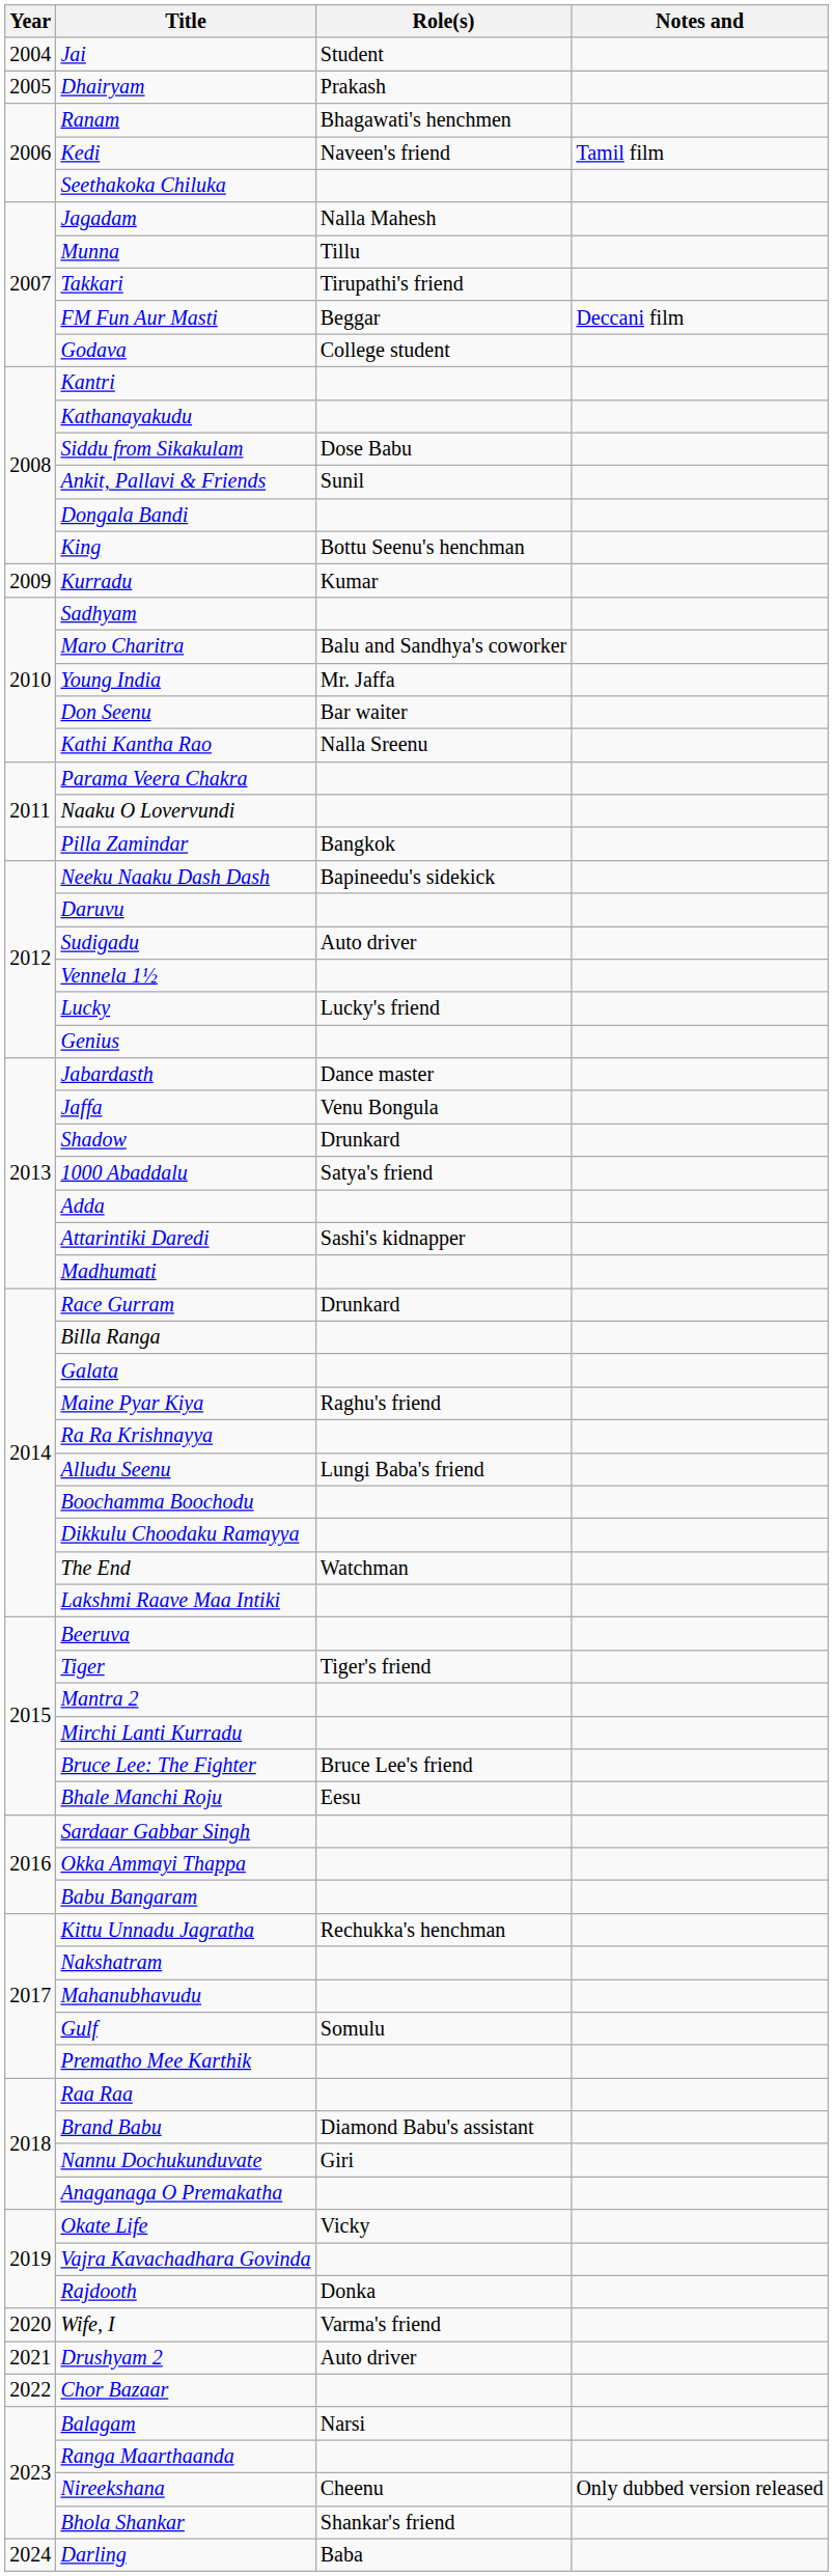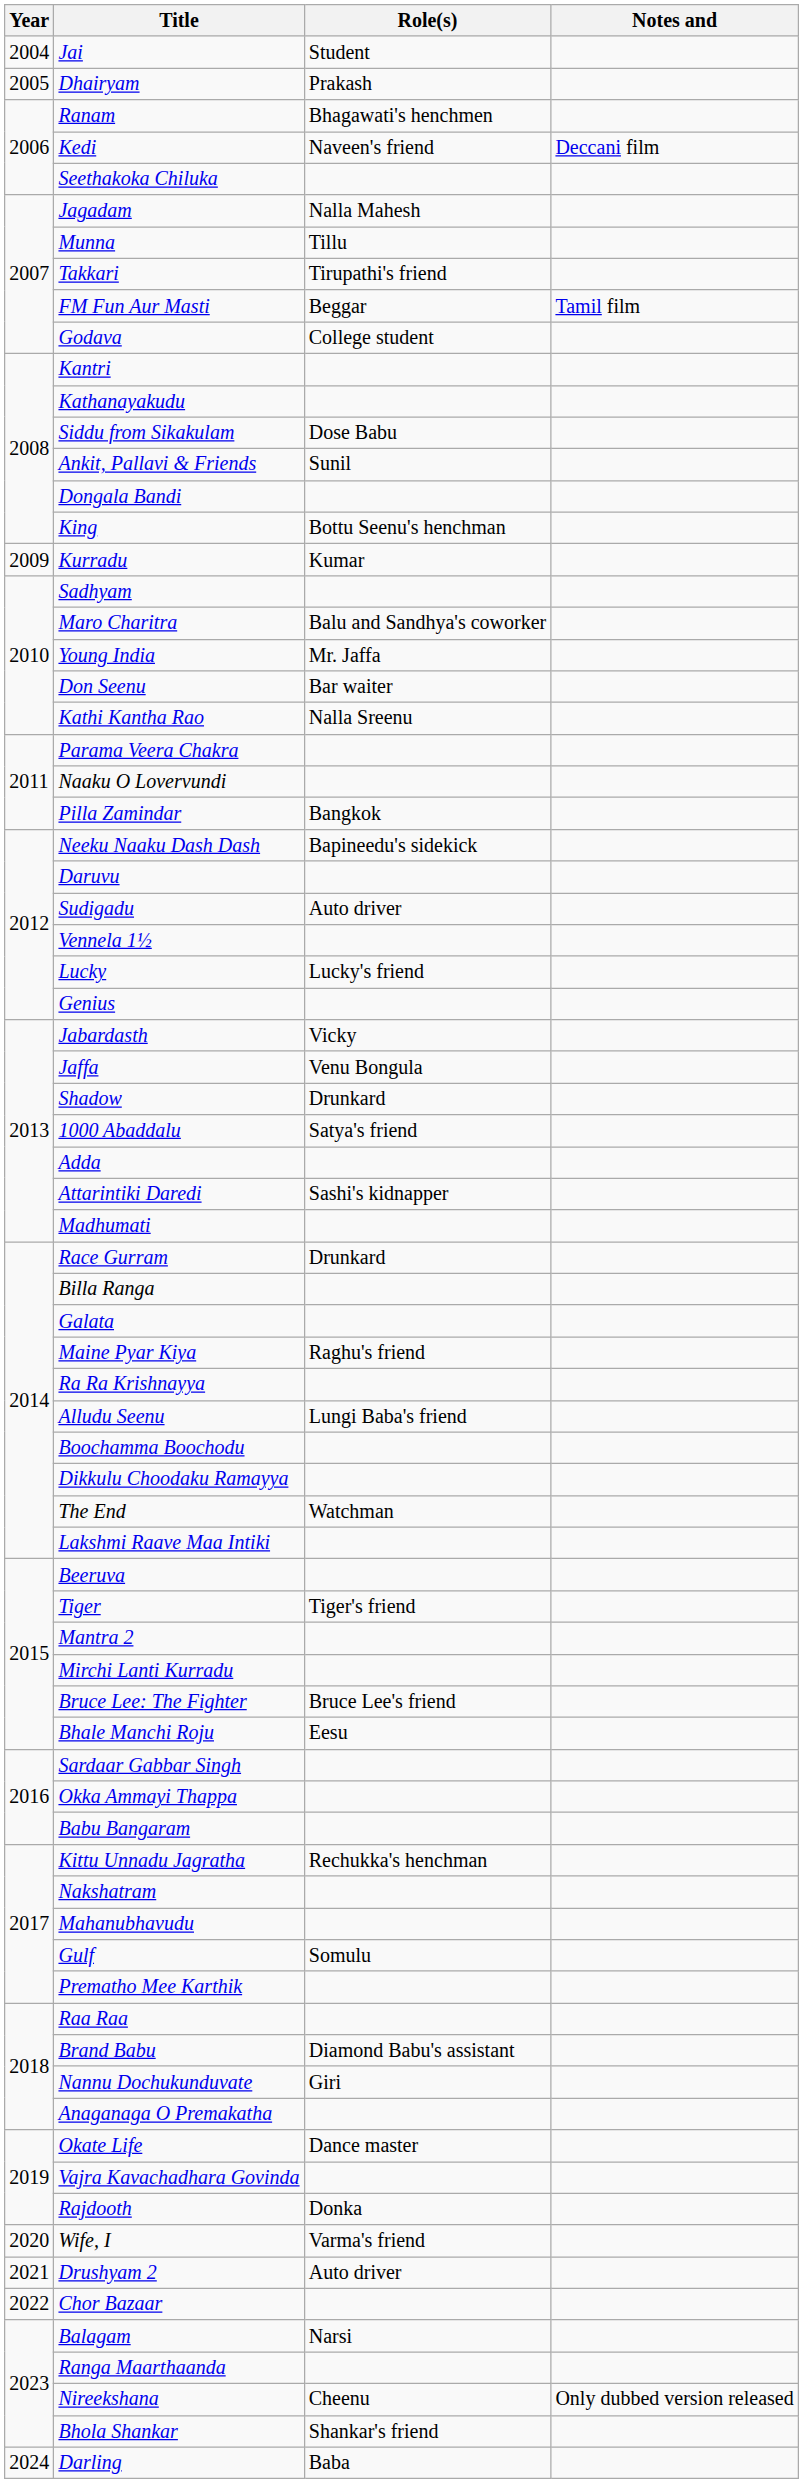 <table class="wikitable sortable">
 <tr>
 <th>Year</th>
 <th>Title</th>
 <th>Role(s)</th>
 <th>Notes and </th>
 </tr>
 <tr>
 <td>2004</td>
 <td><em><a href='#'>Jai</a></em></td>
 <td>Student</td>
 <td></td>
 </tr>
 <tr>
 <td>2005</td>
 <td><em><a href='#'>Dhairyam</a></em></td>
 <td>Prakash</td>
 <td></td>
 </tr>
 <tr>
 <td rowspan="3">2006</td>
 <td><em><a href='#'>Ranam</a></em></td>
 <td>Bhagawati's henchmen</td>
 <td></td>
 </tr>
 <tr>
 <td><em><a href='#'>Kedi</a></em></td>
 <td>Naveen's friend</td>
-<td><a href='#'>Tamil</a> film</td>
+<td><a href='#'>Deccani</a> film</td>
 </tr>
 <tr>
 <td><em><a href='#'>Seethakoka Chiluka</a></em></td>
 <td></td>
 <td></td>
 </tr>
 <tr>
 <td rowspan="5">2007</td>
 <td><em><a href='#'>Jagadam</a></em></td>
 <td>Nalla Mahesh</td>
 <td></td>
 </tr>
 <tr>
 <td><em><a href='#'>Munna</a></em></td>
 <td>Tillu</td>
 <td></td>
 </tr>
 <tr>
 <td><em><a href='#'>Takkari</a></em></td>
 <td>Tirupathi's friend</td>
 <td></td>
 </tr>
 <tr>
 <td><em><a href='#'>FM Fun Aur Masti</a></em></td>
 <td>Beggar</td>
-<td><a href='#'>Deccani</a> film</td>
+<td><a href='#'>Tamil</a> film</td>
 </tr>
 <tr>
 <td><em><a href='#'>Godava</a></em></td>
 <td>College student</td>
 <td></td>
 </tr>
 <tr>
 <td rowspan="6">2008</td>
 <td><em><a href='#'>Kantri</a></em></td>
 <td></td>
 <td></td>
 </tr>
 <tr>
 <td><em><a href='#'>Kathanayakudu</a></em></td>
 <td></td>
 <td></td>
 </tr>
 <tr>
 <td><em><a href='#'>Siddu from Sikakulam</a></em></td>
 <td>Dose Babu</td>
 <td></td>
 </tr>
 <tr>
 <td><em><a href='#'>Ankit, Pallavi & Friends</a></em></td>
 <td>Sunil</td>
 <td></td>
 </tr>
 <tr>
 <td><em><a href='#'>Dongala Bandi</a></em></td>
 <td></td>
 <td></td>
 </tr>
 <tr>
 <td><em><a href='#'>King</a></em></td>
 <td>Bottu Seenu's henchman</td>
 <td></td>
 </tr>
 <tr>
 <td>2009</td>
 <td><em><a href='#'>Kurradu</a></em></td>
 <td>Kumar</td>
 <td></td>
 </tr>
 <tr>
 <td rowspan="5">2010</td>
 <td><em><a href='#'>Sadhyam</a></em></td>
 <td></td>
 <td></td>
 </tr>
 <tr>
 <td><em><a href='#'>Maro Charitra</a></em></td>
 <td>Balu and Sandhya's coworker</td>
 <td></td>
 </tr>
 <tr>
 <td><em><a href='#'>Young India</a></em></td>
 <td>Mr. Jaffa</td>
 <td></td>
 </tr>
 <tr>
 <td><em><a href='#'>Don Seenu</a></em></td>
 <td>Bar waiter</td>
 <td></td>
 </tr>
 <tr>
 <td><em><a href='#'>Kathi Kantha Rao</a></em></td>
 <td>Nalla Sreenu</td>
 <td></td>
 </tr>
 <tr>
 <td rowspan="3">2011</td>
 <td><em><a href='#'>Parama Veera Chakra</a></em></td>
 <td></td>
 <td></td>
 </tr>
 <tr>
 <td><em>Naaku O Lovervundi</em></td>
 <td></td>
 <td></td>
 </tr>
 <tr>
 <td><em><a href='#'>Pilla Zamindar</a></em></td>
 <td>Bangkok</td>
 <td></td>
 </tr>
 <tr>
 <td rowspan="6">2012</td>
 <td><em><a href='#'>Neeku Naaku Dash Dash</a></em></td>
 <td>Bapineedu's sidekick</td>
 <td></td>
 </tr>
 <tr>
 <td><em><a href='#'>Daruvu</a></em></td>
 <td></td>
 <td></td>
 </tr>
 <tr>
 <td><em><a href='#'>Sudigadu</a></em></td>
 <td>Auto driver</td>
 <td></td>
 </tr>
 <tr>
 <td><em><a href='#'>Vennela 1½</a></em></td>
 <td></td>
 <td></td>
 </tr>
 <tr>
 <td><em><a href='#'>Lucky</a></em></td>
 <td>Lucky's friend</td>
 <td></td>
 </tr>
 <tr>
 <td><em><a href='#'>Genius</a></em></td>
 <td></td>
 <td></td>
 </tr>
 <tr>
 <td rowspan="7">2013</td>
 <td><em><a href='#'>Jabardasth</a></em></td>
-<td>Dance master</td>
+<td>Vicky</td>
 <td></td>
 </tr>
 <tr>
 <td><em><a href='#'>Jaffa</a></em></td>
 <td>Venu Bongula</td>
 <td></td>
 </tr>
 <tr>
 <td><em><a href='#'>Shadow</a></em></td>
 <td>Drunkard</td>
 <td></td>
 </tr>
 <tr>
 <td><em><a href='#'>1000 Abaddalu</a></em></td>
 <td>Satya's friend</td>
 <td></td>
 </tr>
 <tr>
 <td><em><a href='#'>Adda</a></em></td>
 <td></td>
 <td></td>
 </tr>
 <tr>
 <td><em><a href='#'>Attarintiki Daredi</a></em></td>
 <td>Sashi's kidnapper</td>
 <td></td>
 </tr>
 <tr>
 <td><em><a href='#'>Madhumati</a></em></td>
 <td></td>
 <td></td>
 </tr>
 <tr>
 <td rowspan="10">2014</td>
 <td><em><a href='#'>Race Gurram</a></em></td>
 <td>Drunkard</td>
 <td></td>
 </tr>
 <tr>
 <td><em>Billa Ranga</em></td>
 <td></td>
 <td></td>
 </tr>
 <tr>
 <td><em><a href='#'>Galata</a></em></td>
 <td></td>
 <td></td>
 </tr>
 <tr>
 <td><em><a href='#'>Maine Pyar Kiya</a></em></td>
 <td>Raghu's friend</td>
 <td></td>
 </tr>
 <tr>
 <td><em><a href='#'>Ra Ra Krishnayya</a></em></td>
 <td></td>
 <td></td>
 </tr>
 <tr>
 <td><em><a href='#'>Alludu Seenu</a></em></td>
 <td>Lungi Baba's friend</td>
 <td></td>
 </tr>
 <tr>
 <td><em><a href='#'>Boochamma Boochodu</a></em></td>
 <td></td>
 <td></td>
 </tr>
 <tr>
 <td><em><a href='#'>Dikkulu Choodaku Ramayya</a></em></td>
 <td></td>
 <td></td>
 </tr>
 <tr>
 <td><em>The End</em></td>
 <td>Watchman</td>
 <td></td>
 </tr>
 <tr>
 <td><em><a href='#'>Lakshmi Raave Maa Intiki</a></em></td>
 <td></td>
 <td></td>
 </tr>
 <tr>
 <td rowspan="6">2015</td>
 <td><em><a href='#'>Beeruva</a></em></td>
 <td></td>
 <td></td>
 </tr>
 <tr>
 <td><em><a href='#'>Tiger</a></em></td>
 <td>Tiger's friend</td>
 <td></td>
 </tr>
 <tr>
 <td><em><a href='#'>Mantra 2</a></em></td>
 <td></td>
 <td></td>
 </tr>
 <tr>
 <td><em><a href='#'>Mirchi Lanti Kurradu</a></em></td>
 <td></td>
 <td></td>
 </tr>
 <tr>
 <td><em><a href='#'>Bruce Lee: The Fighter</a></em></td>
 <td>Bruce Lee's friend</td>
 <td></td>
 </tr>
 <tr>
 <td><em><a href='#'>Bhale Manchi Roju</a></em></td>
 <td>Eesu</td>
 <td></td>
 </tr>
 <tr>
 <td rowspan="3">2016</td>
 <td><em><a href='#'>Sardaar Gabbar Singh</a></em></td>
 <td></td>
 <td></td>
 </tr>
 <tr>
 <td><em><a href='#'>Okka Ammayi Thappa</a></em></td>
 <td></td>
 <td></td>
 </tr>
 <tr>
 <td><em><a href='#'>Babu Bangaram</a></em></td>
 <td></td>
 <td></td>
 </tr>
 <tr>
 <td rowspan="5">2017</td>
 <td><em><a href='#'>Kittu Unnadu Jagratha</a></em></td>
 <td>Rechukka's henchman</td>
 <td></td>
 </tr>
 <tr>
 <td><em><a href='#'>Nakshatram</a></em></td>
 <td></td>
 <td></td>
 </tr>
 <tr>
 <td><em><a href='#'>Mahanubhavudu</a></em></td>
 <td></td>
 <td></td>
 </tr>
 <tr>
 <td><em><a href='#'>Gulf</a></em></td>
 <td>Somulu</td>
 <td></td>
 </tr>
 <tr>
 <td><em><a href='#'>Prematho Mee Karthik</a></em></td>
 <td></td>
 <td></td>
 </tr>
 <tr>
 <td rowspan="4">2018</td>
 <td><em><a href='#'>Raa Raa</a></em></td>
 <td></td>
 <td></td>
 </tr>
 <tr>
 <td><em><a href='#'>Brand Babu</a></em></td>
 <td>Diamond Babu's assistant</td>
 <td></td>
 </tr>
 <tr>
 <td><em><a href='#'>Nannu Dochukunduvate</a></em></td>
 <td>Giri</td>
 <td></td>
 </tr>
 <tr>
 <td><em><a href='#'>Anaganaga O Premakatha</a></em></td>
 <td></td>
 <td></td>
 </tr>
 <tr>
 <td rowspan="3">2019</td>
 <td><em><a href='#'>Okate Life</a></em></td>
-<td>Vicky</td>
+<td>Dance master</td>
 <td></td>
 </tr>
 <tr>
 <td><em><a href='#'>Vajra Kavachadhara Govinda</a></em></td>
 <td></td>
 <td></td>
 </tr>
 <tr>
 <td><em><a href='#'>Rajdooth</a></em></td>
 <td>Donka</td>
 <td></td>
 </tr>
 <tr>
 <td>2020</td>
 <td><em>Wife, I</em></td>
 <td>Varma's friend</td>
 <td></td>
 </tr>
 <tr>
 <td>2021</td>
 <td><em><a href='#'>Drushyam 2</a></em></td>
 <td>Auto driver</td>
 <td></td>
 </tr>
 <tr>
 <td>2022</td>
 <td><em><a href='#'>Chor Bazaar</a></em></td>
 <td></td>
 <td></td>
 </tr>
 <tr>
 <td rowspan="4">2023</td>
 <td><em><a href='#'>Balagam</a></em></td>
 <td>Narsi</td>
 <td></td>
 </tr>
 <tr>
 <td><em><a href='#'>Ranga Maarthaanda</a></em></td>
 <td></td>
 <td></td>
 </tr>
 <tr>
 <td><em><a href='#'>Nireekshana</a></em></td>
 <td>Cheenu</td>
 <td>Only dubbed version released</td>
 </tr>
 <tr>
 <td><em><a href='#'>Bhola Shankar</a></em></td>
 <td>Shankar's friend</td>
 <td></td>
 </tr>
 <tr>
 <td>2024</td>
 <td><em><a href='#'>Darling</a></em></td>
 <td>Baba</td>
 <td></td>
 </tr>
 </table>
